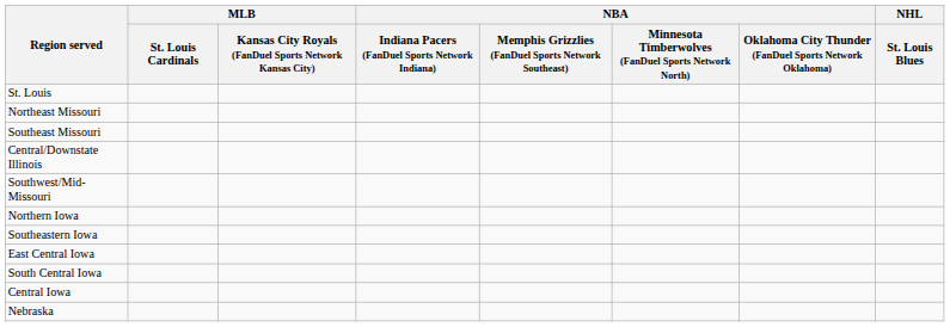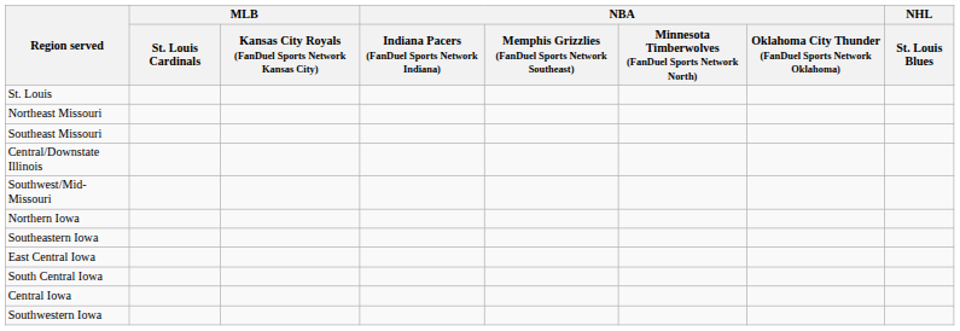 <table class="wikitable">
 <tr>
 <th rowspan="2">Region served</th>
 <th colspan="2">MLB</th>
 <th colspan="4">NBA</th>
 <th>NHL</th>
 </tr>
 <tr>
 <th>St. Louis Cardinals</th>
 <th>Kansas City Royals<br><small>(FanDuel Sports Network Kansas City)</small></th>
 <th>Indiana Pacers<br><small>(FanDuel Sports Network Indiana)</small></th>
 <th>Memphis Grizzlies<br><small>(FanDuel Sports Network Southeast)</small></th>
 <th>Minnesota Timberwolves<br><small>(FanDuel Sports Network North)</small></th>
 <th>Oklahoma City Thunder<br><small>(FanDuel Sports Network Oklahoma)</small></th>
 <th>St. Louis Blues</th>
 </tr>
 <tr>
 <td>St. Louis</td>
 <td></td>
 <td></td>
 <td></td>
 <td></td>
 <td></td>
 <td></td>
 <td></td>
 </tr>
 <tr>
 <td>Northeast Missouri</td>
 <td></td>
 <td></td>
 <td></td>
 <td></td>
 <td></td>
 <td></td>
 <td></td>
 </tr>
 <tr>
 <td>Southeast Missouri</td>
 <td></td>
 <td></td>
 <td></td>
 <td></td>
 <td></td>
 <td></td>
 <td></td>
 </tr>
 <tr>
 <td>Central/Downstate Illinois</td>
 <td></td>
 <td></td>
 <td></td>
 <td></td>
 <td></td>
 <td></td>
 <td></td>
 </tr>
 <tr>
 <td>Southwest/Mid-Missouri</td>
 <td></td>
 <td></td>
 <td></td>
 <td></td>
 <td></td>
 <td></td>
 <td></td>
 </tr>
 <tr>
 <td>Northern Iowa</td>
 <td></td>
 <td></td>
 <td></td>
 <td></td>
 <td></td>
 <td></td>
 <td></td>
 </tr>
 <tr>
 <td>Southeastern Iowa</td>
 <td></td>
 <td></td>
 <td></td>
 <td></td>
 <td></td>
 <td></td>
 <td></td>
 </tr>
 <tr>
 <td>East Central Iowa</td>
 <td></td>
 <td></td>
 <td></td>
 <td></td>
 <td></td>
 <td></td>
 <td></td>
 </tr>
 <tr>
 <td>South Central Iowa</td>
 <td></td>
 <td></td>
 <td></td>
 <td></td>
 <td></td>
 <td></td>
 <td></td>
 </tr>
 <tr>
 <td>Central Iowa</td>
 <td></td>
 <td></td>
 <td></td>
 <td></td>
 <td></td>
 <td></td>
 <td></td>
 </tr>
 <tr>
-<td>Nebraska</td>
+<td>Southwestern Iowa</td>
 <td></td>
 <td></td>
 <td></td>
 <td></td>
 <td></td>
 <td></td>
 <td></td>
 </tr>
 </table>
